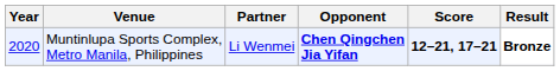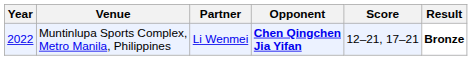 <table class="sortable wikitable" style="font-size: 90%;">
 <tr>
 <th>Year</th>
 <th>Venue</th>
 <th>Partner</th>
 <th>Opponent</th>
 <th>Score</th>
 <th>Result</th>
 </tr>
 <tr style="background:#ECF2FF">
-<td align="center"><a href='#'>2020</a></td>
+<td align="center"><a href='#'>2022</a></td>
 <td align="left">Muntinlupa Sports Complex,<br><a href='#'>Metro Manila</a>, Philippines</td>
 <td align="left"> <a href='#'>Li Wenmei</a></td>
 <td align="left"><strong> <a href='#'>Chen Qingchen</a><br> <a href='#'>Jia Yifan</a></strong></td>
-<td align="left"><strong>12–21, 17–21</strong></td>
+<td align="left">12–21, 17–21</td>
 <td style="text-align:left; background:white"> <strong>Bronze</strong></td>
 </tr>
 </table>
